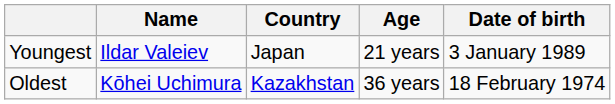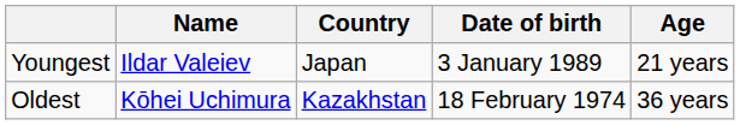 <table class="wikitable">
 <tr>
 <th></th>
 <th>Name</th>
 <th>Country</th>
+<th>Date of birth</th>
 <th>Age</th>
-<th>Date of birth</th>
 </tr>
 <tr>
 <td>Youngest</td>
 <td><a href='#'>Ildar Valeiev</a></td>
 <td>Japan </td>
+<td>3 January 1989</td>
 <td>21 years</td>
-<td>3 January 1989</td>
 </tr>
 <tr>
 <td>Oldest</td>
 <td><a href='#'>Kōhei Uchimura</a></td>
 <td><a href='#'>Kazakhstan</a> </td>
+<td>18 February 1974</td>
 <td>36 years</td>
-<td>18 February 1974</td>
 </tr>
 </table>
